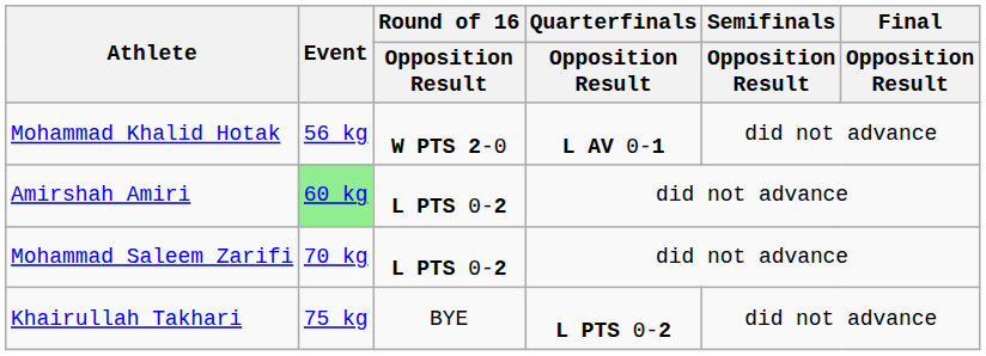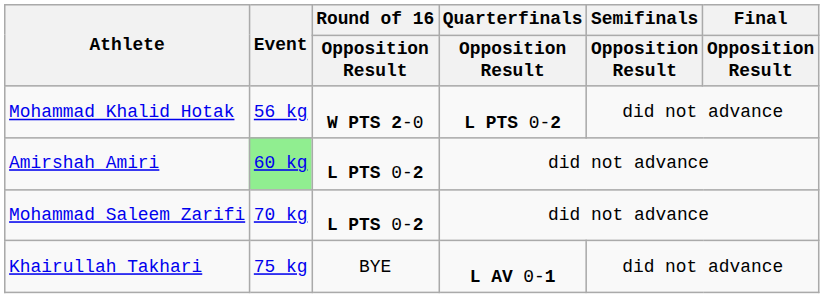 <table class="wikitable" border="1" style="font-size:90%">
 <tr>
 <th rowspan=2>Athlete</th>
 <th rowspan=2>Event</th>
 <th>Round of 16</th>
 <th>Quarterfinals</th>
 <th>Semifinals</th>
 <th>Final</th>
 </tr>
 <tr>
 <th>Opposition<br>Result</th>
 <th>Opposition<br>Result</th>
 <th>Opposition<br>Result</th>
 <th>Opposition<br>Result</th>
 </tr>
 <tr>
 <td><a href='#'>Mohammad Khalid Hotak</a></td>
 <td><a href='#'>56 kg</a></td>
 <td align=center><br><strong>W</strong> <strong>PTS</strong> <strong>2</strong>-0</td>
-<td align=center><br><strong>L</strong> <strong>AV</strong> 0-<strong>1</strong></td>
+<td align=center><br><strong>L</strong> <strong>PTS</strong> 0-<strong>2</strong></td>
 <td align=center colspan="7">did not advance</td>
 </tr>
 <tr>
 <td><a href='#'>Amirshah Amiri</a></td>
 <td style="background: lightgreen;"><a href='#'>60 kg</a></td>
 <td align=center><br><strong>L</strong> <strong>PTS</strong> 0-<strong>2</strong></td>
 <td align=center colspan="7">did not advance</td>
 </tr>
 <tr>
 <td><a href='#'>Mohammad Saleem Zarifi</a></td>
 <td><a href='#'>70 kg</a></td>
 <td align=center><br><strong>L</strong> <strong>PTS</strong> 0-<strong>2</strong></td>
 <td align=center colspan="7">did not advance</td>
 </tr>
 <tr>
 <td><a href='#'>Khairullah Takhari</a></td>
 <td><a href='#'>75 kg</a></td>
 <td align=center>BYE</td>
-<td align=center><br><strong>L</strong> <strong>PTS</strong> 0-<strong>2</strong></td>
+<td align=center><br><strong>L</strong> <strong>AV</strong> 0-<strong>1</strong></td>
 <td align=center colspan="7">did not advance</td>
 </tr>
 </table>
